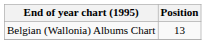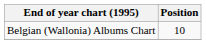 <table class="wikitable sortable">
 <tr>
 <th>End of year chart (1995)</th>
 <th>Position</th>
 </tr>
 <tr>
 <td>Belgian (Wallonia) Albums Chart</td>
-<td align="center">13</td>
+<td align="center">10</td>
 </tr>
 <tr>
 </tr>
 </table>
